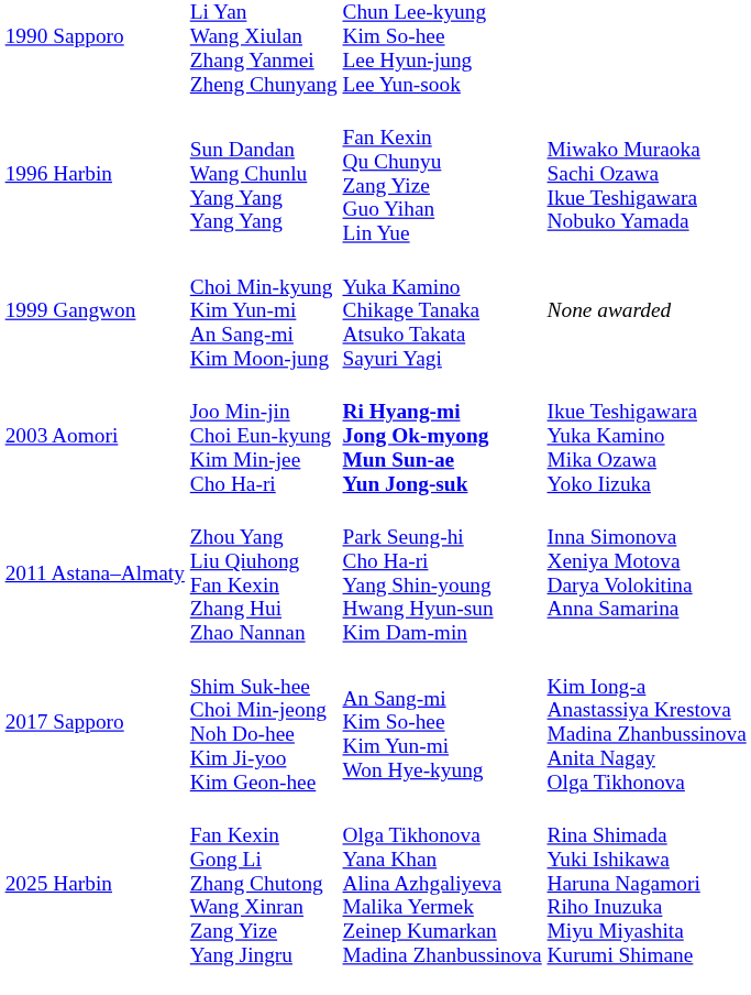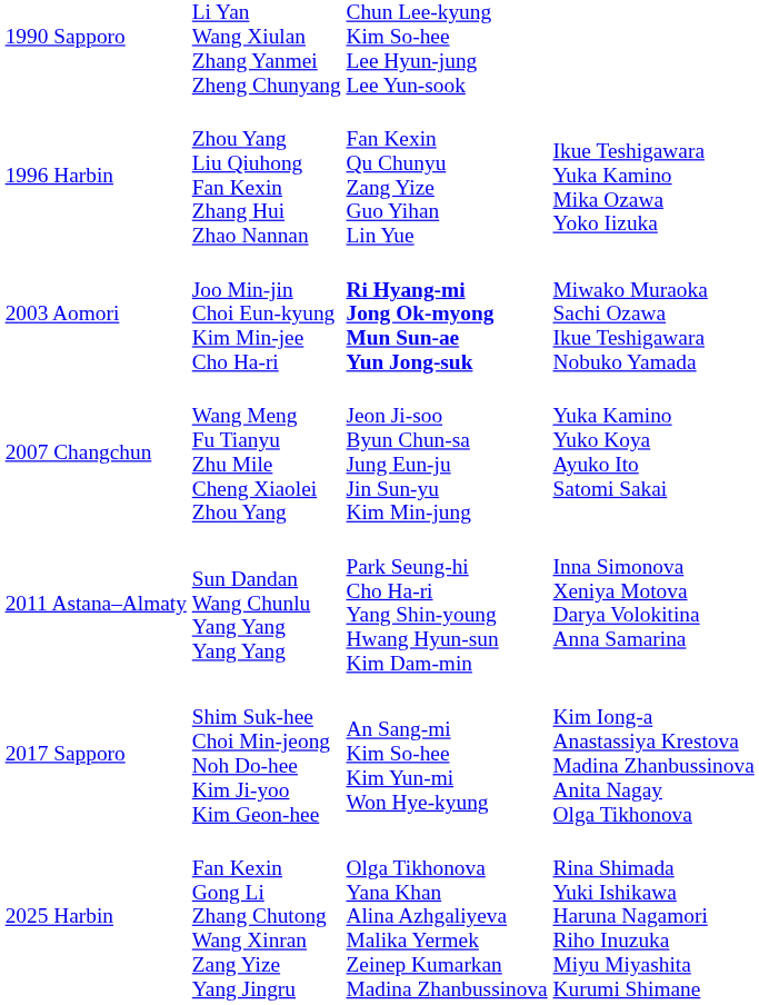 <table>
 <tr>
 <td><a href='#'>1990 Sapporo</a></td>
 <td><br><a href='#'>Li Yan</a><br><a href='#'>Wang Xiulan</a><br><a href='#'>Zhang Yanmei</a><br><a href='#'>Zheng Chunyang</a></td>
 <td><br><a href='#'>Chun Lee-kyung</a><br><a href='#'>Kim So-hee</a><br><a href='#'>Lee Hyun-jung</a><br><a href='#'>Lee Yun-sook</a></td>
 <td valign=top></td>
 </tr>
 <tr>
 <td><a href='#'>1996 Harbin</a></td>
-<td><br><a href='#'>Sun Dandan</a><br><a href='#'>Wang Chunlu</a><br><a href='#'>Yang Yang</a><br><a href='#'>Yang Yang</a></td>
+<td><br><a href='#'>Zhou Yang</a><br><a href='#'>Liu Qiuhong</a><br><a href='#'>Fan Kexin</a><br><a href='#'>Zhang Hui</a><br><a href='#'>Zhao Nannan</a></td>
 <td><br><a href='#'>Fan Kexin</a><br><a href='#'>Qu Chunyu</a><br><a href='#'>Zang Yize</a><br><a href='#'>Guo Yihan</a><br><a href='#'>Lin Yue</a></td>
-<td><br><a href='#'>Miwako Muraoka</a><br><a href='#'>Sachi Ozawa</a><br><a href='#'>Ikue Teshigawara</a><br><a href='#'>Nobuko Yamada</a></td>
-</tr>
-<tr>
-<td><a href='#'>1999 Gangwon</a></td>
-<td><br><a href='#'>Choi Min-kyung</a><br><a href='#'>Kim Yun-mi</a><br><a href='#'>An Sang-mi</a><br><a href='#'>Kim Moon-jung</a></td>
-<td><br><a href='#'>Yuka Kamino</a><br><a href='#'>Chikage Tanaka</a><br><a href='#'>Atsuko Takata</a><br><a href='#'>Sayuri Yagi</a></td>
-<td><em>None awarded</em></td>
+<td><br><a href='#'>Ikue Teshigawara</a><br><a href='#'>Yuka Kamino</a><br><a href='#'>Mika Ozawa</a><br><a href='#'>Yoko Iizuka</a></td>
 </tr>
 <tr>
 <td><a href='#'>2003 Aomori</a></td>
 <td><br><a href='#'>Joo Min-jin</a><br><a href='#'>Choi Eun-kyung</a><br><a href='#'>Kim Min-jee</a><br><a href='#'>Cho Ha-ri</a></td>
 <td><strong><br><a href='#'>Ri Hyang-mi</a><br><a href='#'>Jong Ok-myong</a><br><a href='#'>Mun Sun-ae</a><br><a href='#'>Yun Jong-suk</a></strong></td>
-<td><br><a href='#'>Ikue Teshigawara</a><br><a href='#'>Yuka Kamino</a><br><a href='#'>Mika Ozawa</a><br><a href='#'>Yoko Iizuka</a></td>
+<td><br><a href='#'>Miwako Muraoka</a><br><a href='#'>Sachi Ozawa</a><br><a href='#'>Ikue Teshigawara</a><br><a href='#'>Nobuko Yamada</a></td>
+</tr>
+<tr>
+<td><a href='#'>2007 Changchun</a></td>
+<td><br><a href='#'>Wang Meng</a><br><a href='#'>Fu Tianyu</a><br><a href='#'>Zhu Mile</a><br><a href='#'>Cheng Xiaolei</a><br><a href='#'>Zhou Yang</a></td>
+<td><br><a href='#'>Jeon Ji-soo</a><br><a href='#'>Byun Chun-sa</a><br><a href='#'>Jung Eun-ju</a><br><a href='#'>Jin Sun-yu</a><br><a href='#'>Kim Min-jung</a></td>
+<td valign=top><br><a href='#'>Yuka Kamino</a><br><a href='#'>Yuko Koya</a><br><a href='#'>Ayuko Ito</a><br><a href='#'>Satomi Sakai</a></td>
 </tr>
 <tr>
 <td><a href='#'>2011 Astana–Almaty</a></td>
-<td><br><a href='#'>Zhou Yang</a><br><a href='#'>Liu Qiuhong</a><br><a href='#'>Fan Kexin</a><br><a href='#'>Zhang Hui</a><br><a href='#'>Zhao Nannan</a></td>
+<td><br><a href='#'>Sun Dandan</a><br><a href='#'>Wang Chunlu</a><br><a href='#'>Yang Yang</a><br><a href='#'>Yang Yang</a></td>
 <td><br><a href='#'>Park Seung-hi</a><br><a href='#'>Cho Ha-ri</a><br><a href='#'>Yang Shin-young</a><br><a href='#'>Hwang Hyun-sun</a><br><a href='#'>Kim Dam-min</a></td>
 <td valign=top><br><a href='#'>Inna Simonova</a><br><a href='#'>Xeniya Motova</a><br><a href='#'>Darya Volokitina</a><br><a href='#'>Anna Samarina</a></td>
 </tr>
 <tr>
 <td><a href='#'>2017 Sapporo</a></td>
 <td><br><a href='#'>Shim Suk-hee</a><br><a href='#'>Choi Min-jeong</a><br><a href='#'>Noh Do-hee</a><br><a href='#'>Kim Ji-yoo</a><br><a href='#'>Kim Geon-hee</a></td>
 <td><br><a href='#'>An Sang-mi</a><br><a href='#'>Kim So-hee</a><br><a href='#'>Kim Yun-mi</a><br><a href='#'>Won Hye-kyung</a></td>
 <td><br><a href='#'>Kim Iong-a</a><br><a href='#'>Anastassiya Krestova</a><br><a href='#'>Madina Zhanbussinova</a><br><a href='#'>Anita Nagay</a><br><a href='#'>Olga Tikhonova</a></td>
 </tr>
 <tr>
 <td><a href='#'>2025 Harbin</a></td>
 <td><br><a href='#'>Fan Kexin</a><br><a href='#'>Gong Li</a><br><a href='#'>Zhang Chutong</a><br><a href='#'>Wang Xinran</a><br><a href='#'>Zang Yize</a><br><a href='#'>Yang Jingru</a></td>
 <td><br><a href='#'>Olga Tikhonova</a><br><a href='#'>Yana Khan</a><br><a href='#'>Alina Azhgaliyeva</a><br><a href='#'>Malika Yermek</a><br><a href='#'>Zeinep Kumarkan</a><br><a href='#'>Madina Zhanbussinova</a></td>
 <td><br><a href='#'>Rina Shimada</a><br><a href='#'>Yuki Ishikawa</a><br><a href='#'>Haruna Nagamori</a><br><a href='#'>Riho Inuzuka</a><br><a href='#'>Miyu Miyashita</a><br><a href='#'>Kurumi Shimane</a></td>
 </tr>
 </table>
